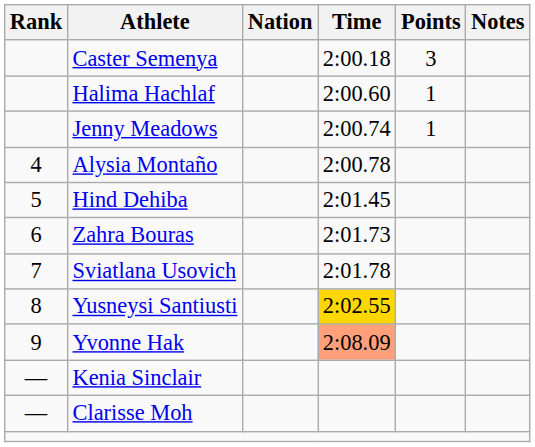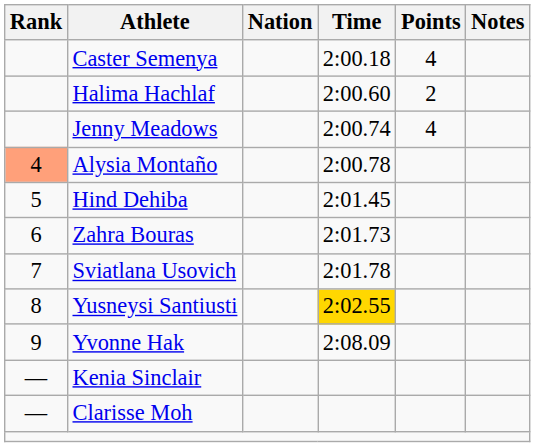 <table class="wikitable mw-datatable sortable" style="text-align:center;">
 <tr>
 <th>Rank</th>
 <th>Athlete</th>
 <th>Nation</th>
 <th>Time</th>
 <th>Points</th>
 <th>Notes</th>
 </tr>
 <tr>
 <td></td>
 <td align=left><a href='#'>Caster Semenya</a></td>
 <td align=left></td>
 <td>2:00.18</td>
-<td>3</td>
+<td>4</td>
 <td></td>
 </tr>
 <tr>
 <td></td>
 <td align=left><a href='#'>Halima Hachlaf</a></td>
 <td align=left></td>
 <td>2:00.60</td>
-<td>1</td>
+<td>2</td>
 <td></td>
 </tr>
 <tr>
 <td></td>
 <td align=left><a href='#'>Jenny Meadows</a></td>
 <td align=left></td>
 <td>2:00.74</td>
-<td>1</td>
+<td>4</td>
 <td></td>
 </tr>
 <tr>
-<td>4</td>
+<td style="background: lightsalmon;">4</td>
 <td align=left><a href='#'>Alysia Montaño</a></td>
 <td align=left></td>
 <td>2:00.78</td>
 <td></td>
 <td></td>
 </tr>
 <tr>
 <td>5</td>
 <td align=left><a href='#'>Hind Dehiba</a></td>
 <td align=left></td>
 <td>2:01.45</td>
 <td></td>
 <td></td>
 </tr>
 <tr>
 <td>6</td>
 <td align=left><a href='#'>Zahra Bouras</a></td>
 <td align=left></td>
 <td>2:01.73</td>
 <td></td>
 <td></td>
 </tr>
 <tr>
 <td>7</td>
 <td align=left><a href='#'>Sviatlana Usovich</a></td>
 <td align=left></td>
 <td>2:01.78</td>
 <td></td>
 <td></td>
 </tr>
 <tr>
 <td>8</td>
 <td align=left><a href='#'>Yusneysi Santiusti</a></td>
 <td align=left></td>
 <td style="background: gold;">2:02.55</td>
 <td></td>
 <td></td>
 </tr>
 <tr>
 <td>9</td>
 <td align=left><a href='#'>Yvonne Hak</a></td>
 <td align=left></td>
-<td style="background: lightsalmon;">2:08.09</td>
+<td>2:08.09</td>
 <td></td>
 <td></td>
 </tr>
 <tr>
 <td>—</td>
 <td align=left><a href='#'>Kenia Sinclair</a></td>
 <td align=left></td>
 <td></td>
 <td></td>
 <td></td>
 </tr>
 <tr>
 <td>—</td>
 <td align=left><a href='#'>Clarisse Moh</a></td>
 <td align=left></td>
 <td></td>
 <td></td>
 <td></td>
 </tr>
 <tr class="sortbottom">
 <td colspan=6></td>
 </tr>
 </table>
